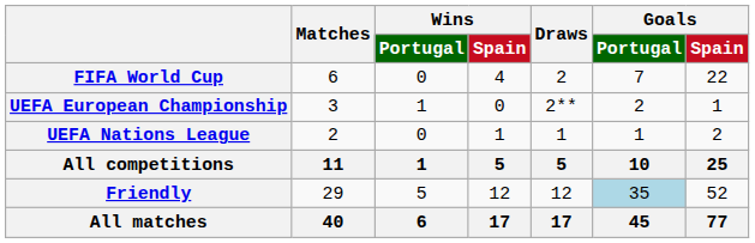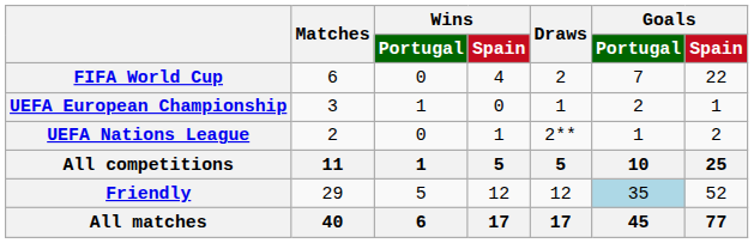 <table class="wikitable sortable" style="text-align:center">
 <tr>
 <th rowspan="2"></th>
 <th rowspan="2">Matches</th>
 <th colspan="2">Wins</th>
 <th rowspan="2">Draws</th>
 <th colspan="2">Goals</th>
 </tr>
 <tr>
 <th style="color:#FFFFFF; background-color:#006600;">Portugal</th>
 <th style="color:#FFFFFF; background-color:#C60B1E;">Spain</th>
 <th style="color:#FFFFFF; background-color:#006600;">Portugal</th>
 <th style="color:#FFFFFF; background-color:#C60B1E;">Spain</th>
 </tr>
 <tr>
 <th scope=row><a href='#'>FIFA World Cup</a></th>
 <td>6</td>
 <td>0</td>
 <td>4</td>
 <td>2</td>
 <td>7</td>
 <td>22</td>
 </tr>
 <tr>
 <th scope=row><a href='#'>UEFA European Championship</a></th>
 <td>3</td>
 <td>1</td>
 <td>0</td>
-<td>2**</td>
+<td>1</td>
 <td>2</td>
 <td>1</td>
 </tr>
 <tr>
 <th scope=row><a href='#'>UEFA Nations League</a></th>
 <td>2</td>
 <td>0</td>
 <td>1</td>
-<td>1</td>
+<td>2**</td>
 <td>1</td>
 <td>2</td>
 </tr>
 <tr>
 <th scope=row>All competitions</th>
 <th>11</th>
 <th>1</th>
 <th>5</th>
 <th>5</th>
 <th>10</th>
 <th>25</th>
 </tr>
 <tr>
 <th scope=row><a href='#'>Friendly</a></th>
 <td>29</td>
 <td>5</td>
 <td>12</td>
 <td>12</td>
 <td style="background: lightblue;">35</td>
 <td>52</td>
 </tr>
 <tr>
 <th scope=row>All matches</th>
 <th scope=row>40</th>
 <th>6</th>
 <th>17</th>
 <th>17</th>
 <th>45</th>
 <th>77</th>
 </tr>
 </table>
